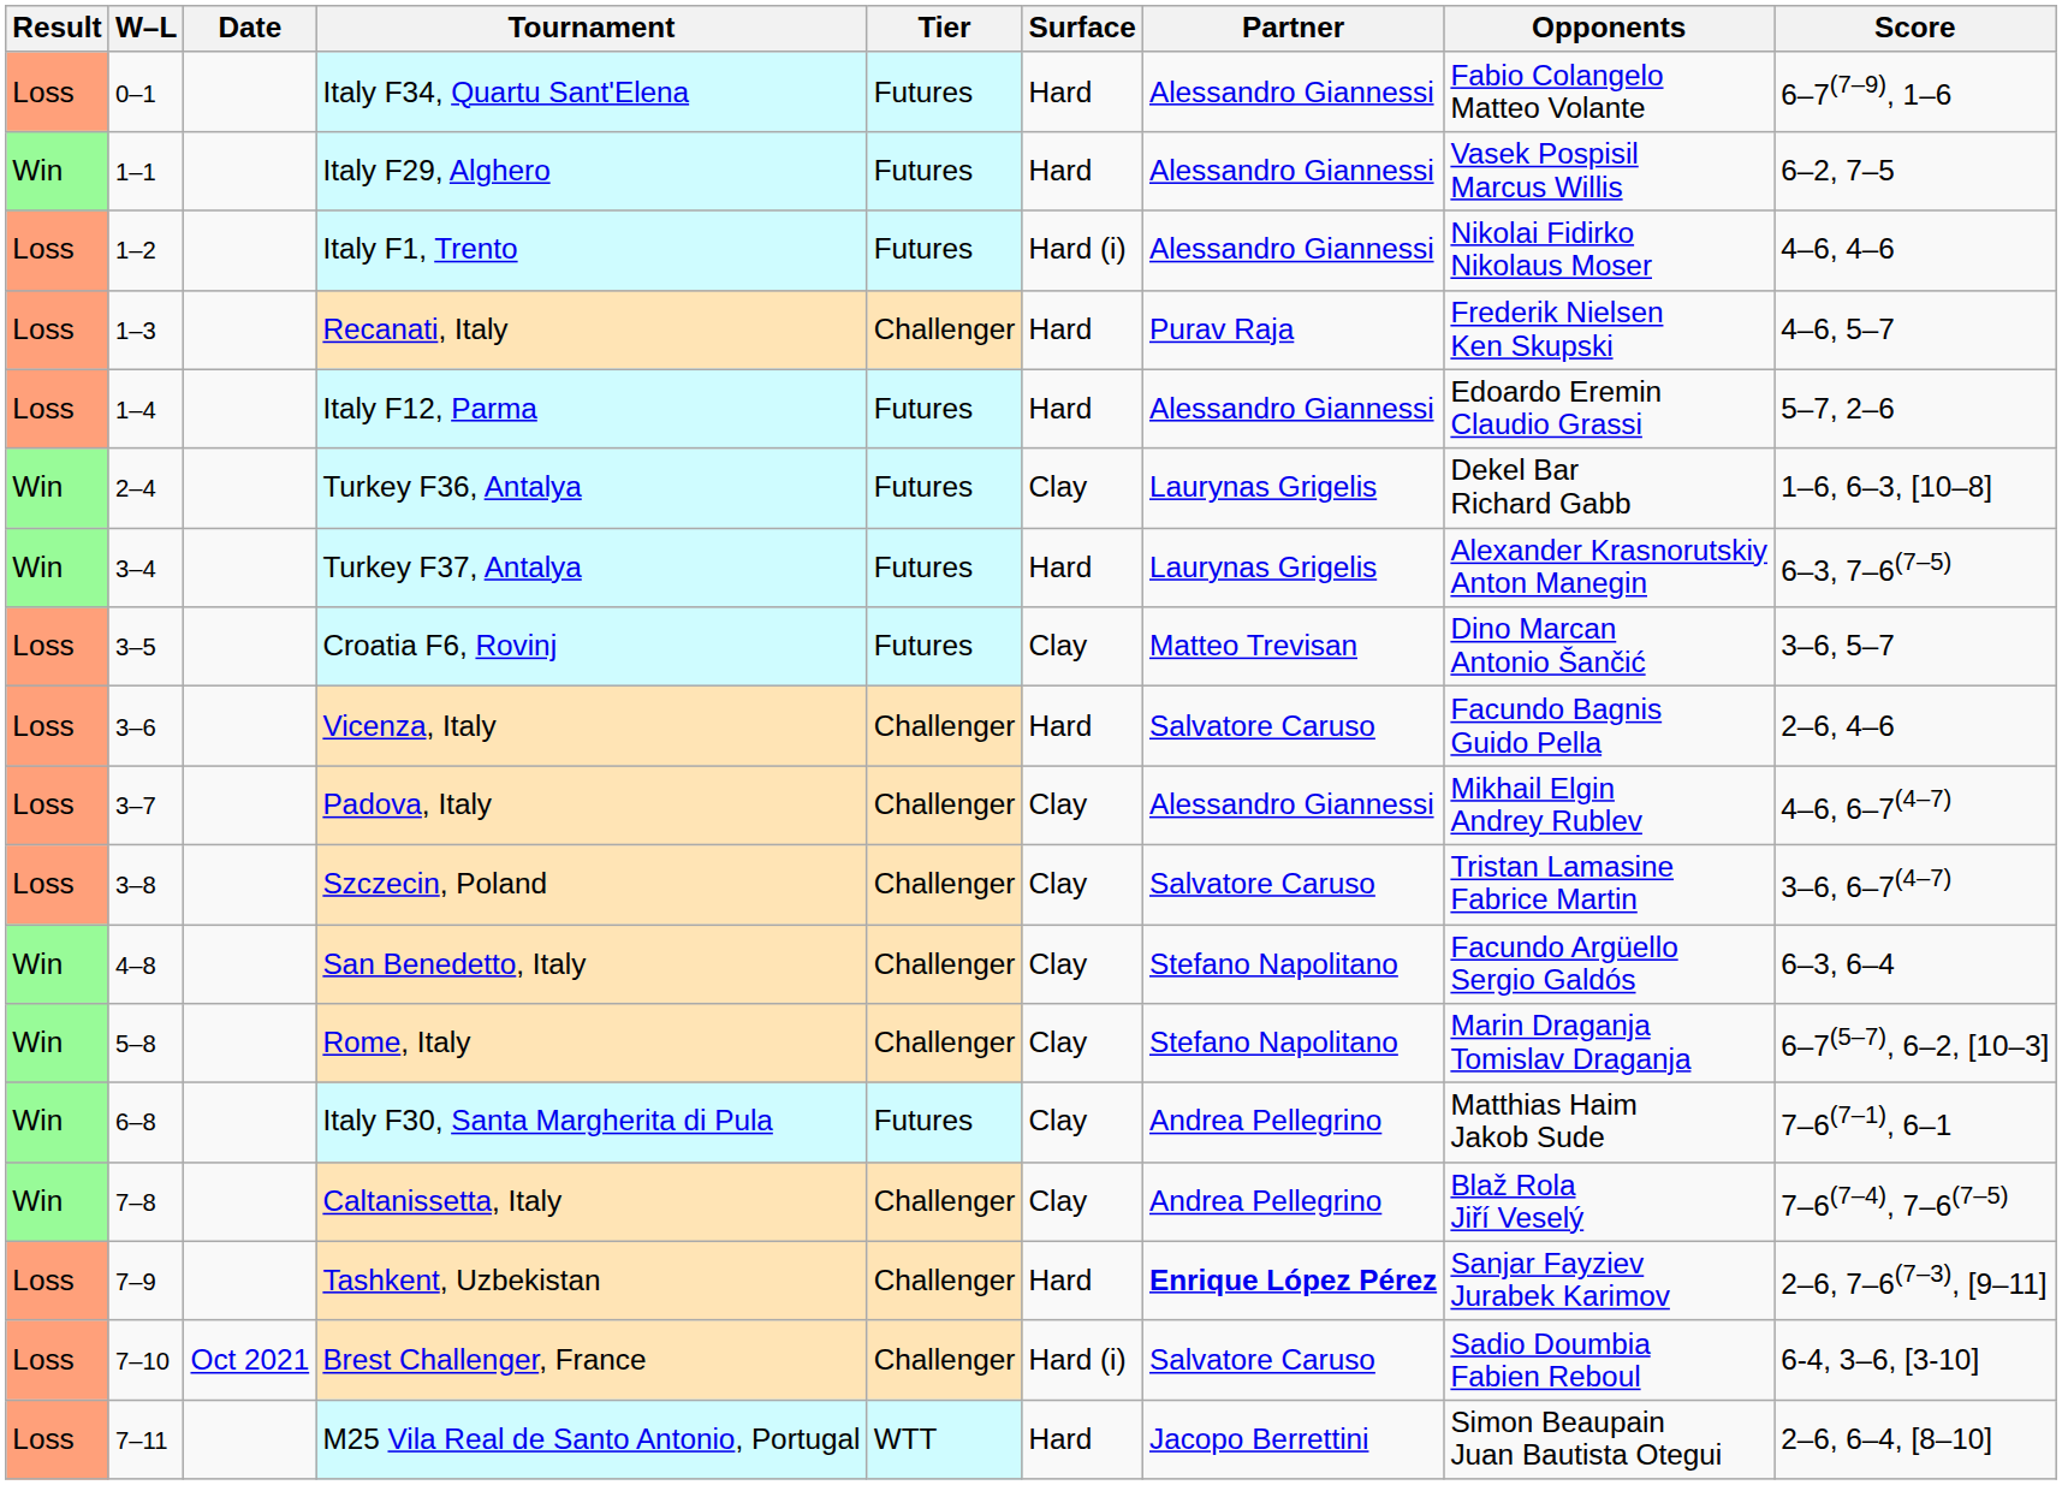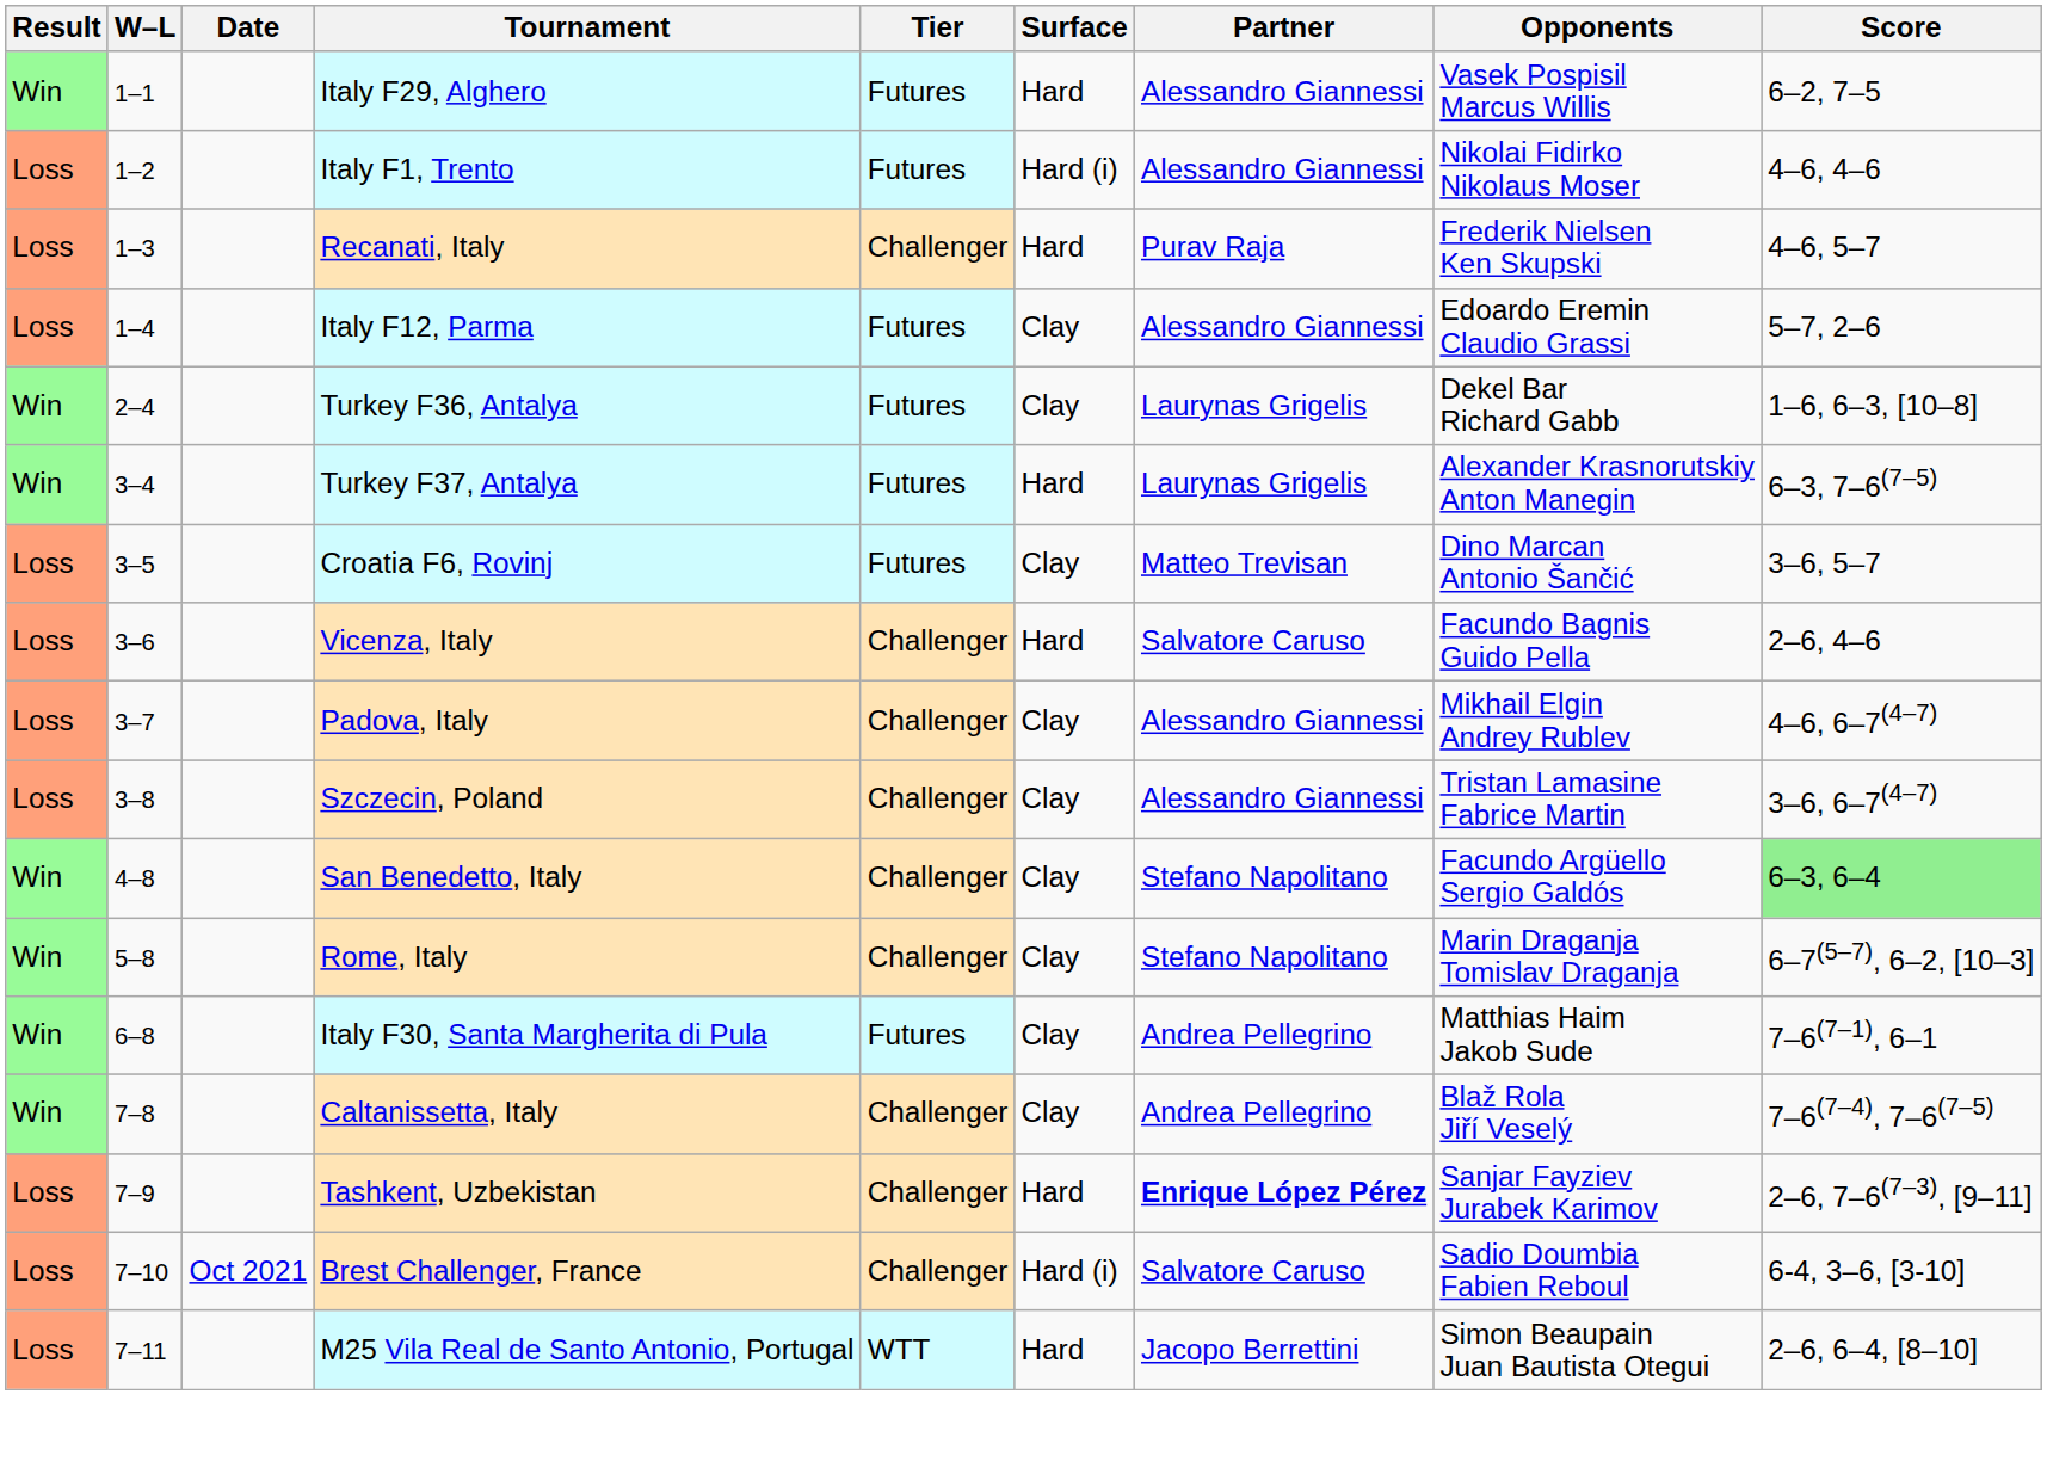 <table class="sortable wikitable">
 <tr>
 <th>Result</th>
 <th class="unsortable">W–L</th>
 <th>Date</th>
 <th>Tournament</th>
 <th>Tier</th>
 <th>Surface</th>
 <th>Partner</th>
 <th>Opponents</th>
 <th class="unsortable">Score</th>
-</tr>
-<tr>
-<td bgcolor=FFA07A>Loss</td>
-<td><small>0–1</small></td>
-<td></td>
-<td style="background:#cffcff;">Italy F34, <a href='#'>Quartu Sant'Elena</a></td>
-<td style="background:#cffcff;">Futures</td>
-<td>Hard</td>
-<td> <a href='#'>Alessandro Giannessi</a></td>
-<td> <a href='#'>Fabio Colangelo</a><br> Matteo Volante</td>
-<td>6–7<sup>(7–9)</sup>, 1–6</td>
 </tr>
 <tr>
 <td bgcolor=98fb98>Win</td>
 <td><small>1–1</small></td>
 <td></td>
 <td style="background:#cffcff;">Italy F29, <a href='#'>Alghero</a></td>
 <td style="background:#cffcff;">Futures</td>
 <td>Hard</td>
 <td> <a href='#'>Alessandro Giannessi</a></td>
 <td> <a href='#'>Vasek Pospisil</a><br> <a href='#'>Marcus Willis</a></td>
 <td>6–2, 7–5</td>
 </tr>
 <tr>
 <td bgcolor=FFA07A>Loss</td>
 <td><small>1–2</small></td>
 <td></td>
 <td style="background:#cffcff;">Italy F1, <a href='#'>Trento</a></td>
 <td style="background:#cffcff;">Futures</td>
 <td>Hard (i)</td>
 <td> <a href='#'>Alessandro Giannessi</a></td>
 <td> <a href='#'>Nikolai Fidirko</a><br> <a href='#'>Nikolaus Moser</a></td>
 <td>4–6, 4–6</td>
 </tr>
 <tr>
 <td bgcolor=FFA07A>Loss</td>
 <td><small>1–3</small></td>
 <td><a href='#'></a></td>
 <td style="background:moccasin;"><a href='#'>Recanati</a>, Italy</td>
 <td style="background:moccasin;">Challenger</td>
 <td>Hard</td>
 <td> <a href='#'>Purav Raja</a></td>
 <td> <a href='#'>Frederik Nielsen</a><br> <a href='#'>Ken Skupski</a></td>
 <td>4–6, 5–7</td>
 </tr>
 <tr>
 <td bgcolor=FFA07A>Loss</td>
 <td><small>1–4</small></td>
 <td></td>
 <td style="background:#cffcff;">Italy F12, <a href='#'>Parma</a></td>
 <td style="background:#cffcff;">Futures</td>
-<td>Hard</td>
+<td>Clay</td>
 <td> <a href='#'>Alessandro Giannessi</a></td>
 <td> Edoardo Eremin<br> <a href='#'>Claudio Grassi</a></td>
 <td>5–7, 2–6</td>
 </tr>
 <tr>
 <td bgcolor=98FB98>Win</td>
 <td><small>2–4</small></td>
 <td></td>
 <td style="background:#cffcff;">Turkey F36, <a href='#'>Antalya</a></td>
 <td style="background:#cffcff;">Futures</td>
 <td>Clay</td>
 <td> <a href='#'>Laurynas Grigelis</a></td>
 <td> Dekel Bar<br> Richard Gabb</td>
 <td>1–6, 6–3, [10–8]</td>
 </tr>
 <tr>
 <td bgcolor=98FB98>Win</td>
 <td><small>3–4</small></td>
 <td></td>
 <td style="background:#cffcff;">Turkey F37, <a href='#'>Antalya</a></td>
 <td style="background:#cffcff;">Futures</td>
 <td>Hard</td>
 <td> <a href='#'>Laurynas Grigelis</a></td>
 <td> <a href='#'>Alexander Krasnorutskiy</a><br> <a href='#'>Anton Manegin</a></td>
 <td>6–3, 7–6<sup>(7–5)</sup></td>
 </tr>
 <tr>
 <td bgcolor=FFA07A>Loss</td>
 <td><small>3–5</small></td>
 <td></td>
 <td style="background:#cffcff;">Croatia F6, <a href='#'>Rovinj</a></td>
 <td style="background:#cffcff;">Futures</td>
 <td>Clay</td>
 <td> <a href='#'>Matteo Trevisan</a></td>
 <td> <a href='#'>Dino Marcan</a><br> <a href='#'>Antonio Šančić</a></td>
 <td>3–6, 5–7</td>
 </tr>
 <tr>
 <td bgcolor=FFA07A>Loss</td>
 <td><small>3–6</small></td>
 <td><a href='#'></a></td>
 <td style="background:moccasin;"><a href='#'>Vicenza</a>, Italy</td>
 <td style="background:moccasin;">Challenger</td>
 <td>Hard</td>
 <td> <a href='#'>Salvatore Caruso</a></td>
 <td> <a href='#'>Facundo Bagnis</a><br> <a href='#'>Guido Pella</a></td>
 <td>2–6, 4–6</td>
 </tr>
 <tr>
 <td bgcolor=ffa07a>Loss</td>
 <td><small>3–7</small></td>
 <td><a href='#'></a></td>
 <td style="background:moccasin;"><a href='#'>Padova</a>, Italy</td>
 <td style="background:moccasin;">Challenger</td>
 <td>Clay</td>
 <td> <a href='#'>Alessandro Giannessi</a></td>
 <td> <a href='#'>Mikhail Elgin</a><br> <a href='#'>Andrey Rublev</a></td>
 <td>4–6, 6–7<sup>(4–7)</sup></td>
 </tr>
 <tr>
 <td bgcolor=ffa07a>Loss</td>
 <td><small>3–8</small></td>
 <td><a href='#'></a></td>
 <td style="background:moccasin;"><a href='#'>Szczecin</a>, Poland</td>
 <td style="background:moccasin;">Challenger</td>
 <td>Clay</td>
-<td> <a href='#'>Salvatore Caruso</a></td>
+<td> <a href='#'>Alessandro Giannessi</a></td>
 <td> <a href='#'>Tristan Lamasine</a><br> <a href='#'>Fabrice Martin</a></td>
 <td>3–6, 6–7<sup>(4–7)</sup></td>
 </tr>
 <tr>
 <td bgcolor=98fb98>Win</td>
 <td><small>4–8</small></td>
 <td><a href='#'></a></td>
 <td style="background:moccasin;"><a href='#'>San Benedetto</a>, Italy</td>
 <td style="background:moccasin;">Challenger</td>
 <td>Clay</td>
 <td> <a href='#'>Stefano Napolitano</a></td>
 <td> <a href='#'>Facundo Argüello</a><br> <a href='#'>Sergio Galdós</a></td>
-<td>6–3, 6–4</td>
+<td style="background: lightgreen;">6–3, 6–4</td>
 </tr>
 <tr>
 <td bgcolor=98fb98>Win</td>
 <td><small>5–8</small></td>
 <td><a href='#'></a></td>
 <td style="background:moccasin;"><a href='#'>Rome</a>, Italy</td>
 <td style="background:moccasin;">Challenger</td>
 <td>Clay</td>
 <td> <a href='#'>Stefano Napolitano</a></td>
 <td> <a href='#'>Marin Draganja</a><br> <a href='#'>Tomislav Draganja</a></td>
 <td>6–7<sup>(5–7)</sup>, 6–2, [10–3]</td>
 </tr>
 <tr>
 <td bgcolor=98fb98>Win</td>
 <td><small>6–8</small></td>
 <td></td>
 <td style="background:#cffcff;">Italy F30, <a href='#'>Santa Margherita di Pula</a></td>
 <td style="background:#cffcff;">Futures</td>
 <td>Clay</td>
 <td> <a href='#'>Andrea Pellegrino</a></td>
 <td> Matthias Haim<br> Jakob Sude</td>
 <td>7–6<sup>(7–1)</sup>, 6–1</td>
 </tr>
 <tr>
 <td bgcolor=98fb98>Win</td>
 <td><small>7–8</small></td>
 <td><a href='#'></a></td>
 <td style="background:moccasin;"><a href='#'>Caltanissetta</a>, Italy</td>
 <td style="background:moccasin;">Challenger</td>
 <td>Clay</td>
 <td> <a href='#'>Andrea Pellegrino</a></td>
 <td> <a href='#'>Blaž Rola</a><br> <a href='#'>Jiří Veselý</a></td>
 <td>7–6<sup>(7–4)</sup>, 7–6<sup>(7–5)</sup></td>
 </tr>
 <tr>
 <td bgcolor=#FFA07A>Loss</td>
 <td><small>7–9</small></td>
 <td><a href='#'></a></td>
 <td style="background:moccasin;"><a href='#'>Tashkent</a>, Uzbekistan</td>
 <td style="background:moccasin;">Challenger</td>
 <td>Hard</td>
 <td><strong> <a href='#'>Enrique López Pérez</a></strong></td>
 <td> <a href='#'>Sanjar Fayziev</a><br> <a href='#'>Jurabek Karimov</a></td>
 <td>2–6, 7–6<sup>(7–3)</sup>, [9–11]</td>
 </tr>
 <tr>
 <td bgcolor=FFA07A>Loss</td>
 <td><small>7–10</small></td>
 <td><a href='#'>Oct 2021</a></td>
 <td style="background:moccasin;"><a href='#'>Brest Challenger</a>, France</td>
 <td style="background:moccasin;">Challenger</td>
 <td>Hard (i)</td>
 <td> <a href='#'>Salvatore Caruso</a></td>
 <td> <a href='#'>Sadio Doumbia</a><br> <a href='#'>Fabien Reboul</a></td>
 <td>6-4, 3–6, [3-10]</td>
 </tr>
 <tr>
 <td bgcolor=FFA07A>Loss</td>
 <td><small>7–11</small></td>
 <td></td>
 <td style="background:#cffcff;">M25 <a href='#'>Vila Real de Santo Antonio</a>, Portugal</td>
 <td style="background:#cffcff;">WTT</td>
 <td>Hard</td>
 <td> <a href='#'>Jacopo Berrettini</a></td>
 <td> Simon Beaupain<br> Juan Bautista Otegui</td>
 <td>2–6, 6–4, [8–10]</td>
 </tr>
 </table>
